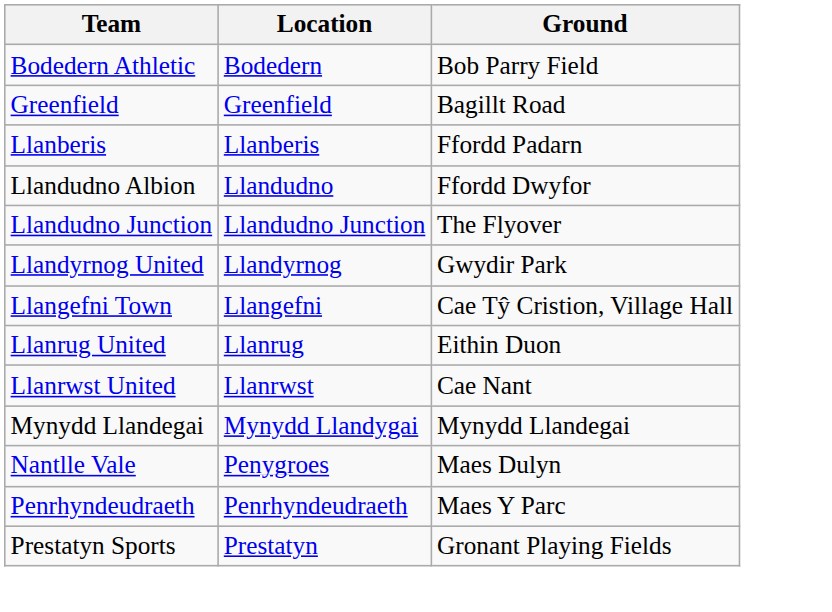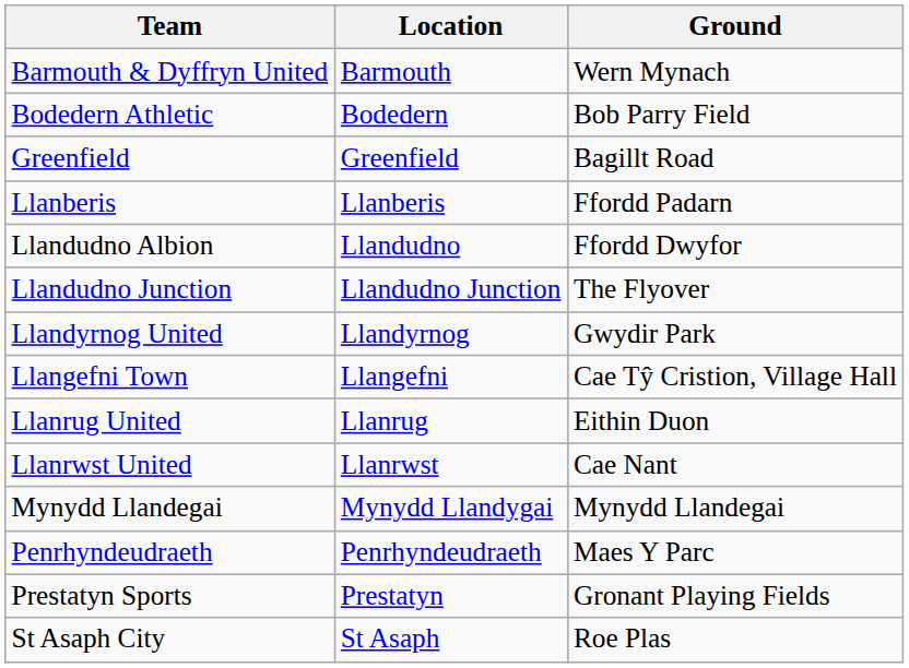 <table class="wikitable sortable">
 <tr>
 <th>Team</th>
 <th>Location</th>
 <th>Ground</th>
+</tr>
+<tr>
+<td><a href='#'>Barmouth & Dyffryn United</a></td>
+<td><a href='#'>Barmouth</a></td>
+<td>Wern Mynach</td>
 </tr>
 <tr>
 <td><a href='#'>Bodedern Athletic</a></td>
 <td><a href='#'>Bodedern</a></td>
 <td>Bob Parry Field</td>
 </tr>
 <tr>
 <td><a href='#'>Greenfield</a></td>
 <td><a href='#'>Greenfield</a></td>
 <td>Bagillt Road</td>
 </tr>
 <tr>
 <td><a href='#'>Llanberis</a></td>
 <td><a href='#'>Llanberis</a></td>
 <td>Ffordd Padarn</td>
 </tr>
 <tr>
 <td>Llandudno Albion</td>
 <td><a href='#'>Llandudno</a></td>
 <td>Ffordd Dwyfor</td>
 </tr>
 <tr>
 <td><a href='#'>Llandudno Junction</a></td>
 <td><a href='#'>Llandudno Junction</a></td>
 <td>The Flyover</td>
 </tr>
 <tr>
 <td><a href='#'>Llandyrnog United</a></td>
 <td><a href='#'>Llandyrnog</a></td>
 <td>Gwydir Park</td>
 </tr>
 <tr>
 <td><a href='#'>Llangefni Town</a></td>
 <td><a href='#'>Llangefni</a></td>
 <td>Cae Tŷ Cristion, Village Hall</td>
 </tr>
 <tr>
 <td><a href='#'>Llanrug United</a></td>
 <td><a href='#'>Llanrug</a></td>
 <td>Eithin Duon</td>
 </tr>
 <tr>
 <td><a href='#'>Llanrwst United</a></td>
 <td><a href='#'>Llanrwst</a></td>
 <td>Cae Nant</td>
 </tr>
 <tr>
 <td>Mynydd Llandegai</td>
 <td><a href='#'>Mynydd Llandygai</a></td>
 <td>Mynydd Llandegai</td>
 </tr>
 <tr>
-<td><a href='#'>Nantlle Vale</a></td>
-<td><a href='#'>Penygroes</a></td>
-<td>Maes Dulyn</td>
-</tr>
-<tr>
 <td><a href='#'>Penrhyndeudraeth</a></td>
 <td><a href='#'>Penrhyndeudraeth</a></td>
 <td>Maes Y Parc</td>
 </tr>
 <tr>
 <td>Prestatyn Sports</td>
 <td><a href='#'>Prestatyn</a></td>
 <td>Gronant Playing Fields</td>
 </tr>
+<tr>
+<td>St Asaph City</td>
+<td><a href='#'>St Asaph</a></td>
+<td>Roe Plas</td>
+</tr>
 </table>
